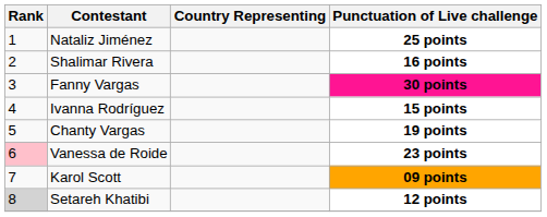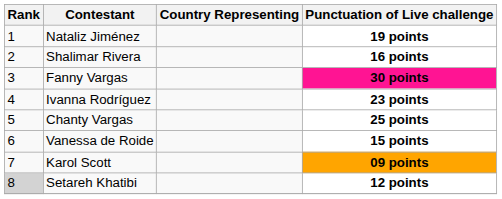 <table class="wikitable">
 <tr>
 <th>Rank</th>
 <th>Contestant</th>
 <th>Country Representing</th>
 <th>Punctuation of Live challenge</th>
 </tr>
 <tr>
 <td>1</td>
 <td>Nataliz Jiménez</td>
 <td><strong></strong></td>
-<td style="background:white; text-align:Center;"><strong>25 points</strong></td>
+<td style="background:white; text-align:Center;"><strong>19 points</strong></td>
 </tr>
 <tr>
 <td>2</td>
 <td>Shalimar Rivera</td>
 <td><strong></strong></td>
 <td style="background:white; text-align:Center;"><strong>16 points</strong></td>
 </tr>
 <tr>
 <td>3</td>
 <td>Fanny Vargas</td>
 <td><strong></strong></td>
 <td style="background:deeppink; text-align:Center;"><strong>30 points</strong></td>
 </tr>
 <tr>
 <td>4</td>
 <td>Ivanna Rodríguez</td>
 <td><strong></strong></td>
-<td style="background:white; text-align:Center;"><strong>15 points</strong></td>
+<td style="background:white; text-align:Center;"><strong>23 points</strong></td>
 </tr>
 <tr>
 <td>5</td>
 <td>Chanty Vargas</td>
 <td><strong></strong></td>
-<td style="background:white; text-align:Center;"><strong>19 points</strong></td>
+<td style="background:white; text-align:Center;"><strong>25 points</strong></td>
 </tr>
 <tr>
-<td style="background: pink;">6</td>
+<td>6</td>
 <td>Vanessa de Roide</td>
 <td><strong></strong></td>
-<td style="background:white; text-align:Center;"><strong>23 points</strong></td>
+<td style="background:white; text-align:Center;"><strong>15 points</strong></td>
 </tr>
 <tr>
 <td>7</td>
 <td>Karol Scott</td>
 <td><strong></strong></td>
 <td style="background:orange; text-align:Center;"><strong>09 points</strong></td>
 </tr>
 <tr>
 <td style="background: lightgrey;">8</td>
 <td>Setareh Khatibi</td>
 <td><strong></strong></td>
 <td style="background:white; text-align:Center;"><strong>12 points</strong></td>
 </tr>
 <tr>
 </tr>
 </table>
